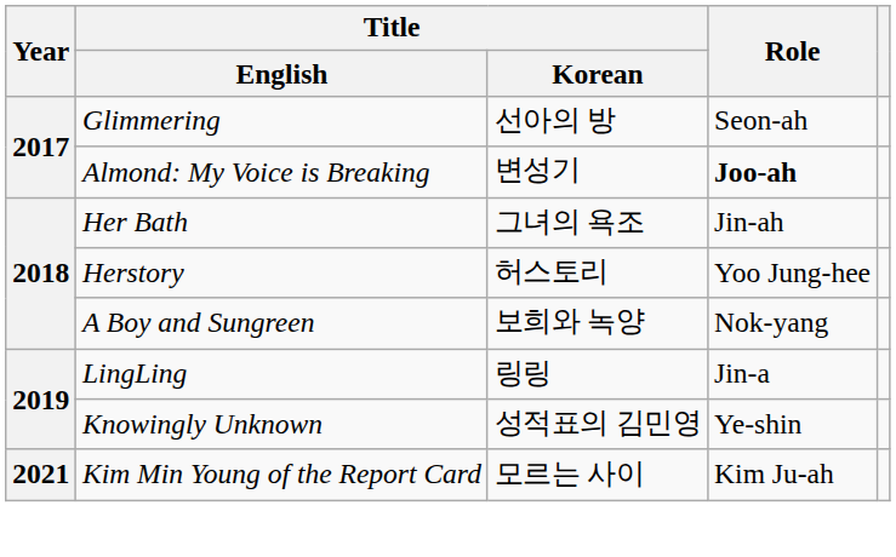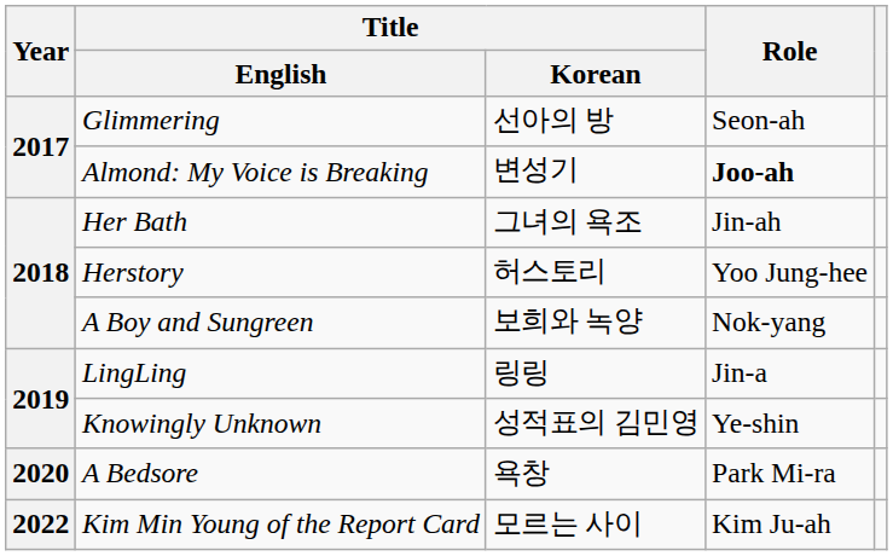 <table class="wikitable sortable plainrowheaders">
 <tr>
 <th scope="col" rowspan="2">Year</th>
 <th scope="col" colspan="2">Title</th>
 <th scope="col" rowspan="2">Role</th>
 <th scope="col" rowspan="2" class="unsortable"></th>
 </tr>
 <tr>
 <th scope="col">English</th>
 <th scope="col">Korean</th>
 </tr>
 <tr>
 <th scope="row" rowspan="2">2017</th>
 <td><em>Glimmering</em></td>
 <td>선아의 방</td>
 <td>Seon-ah</td>
 <td></td>
 </tr>
 <tr>
 <td><em>Almond: My Voice is Breaking</em></td>
 <td>변성기</td>
 <td><strong>Joo-ah</strong></td>
 <td></td>
 </tr>
 <tr>
 <th scope="row" rowspan="3">2018</th>
 <td><em>Her Bath</em></td>
 <td>그녀의 욕조</td>
 <td>Jin-ah</td>
 <td></td>
 </tr>
 <tr>
 <td><em>Herstory</em></td>
 <td>허스토리</td>
 <td>Yoo Jung-hee</td>
 <td></td>
 </tr>
 <tr>
 <td><em>A Boy and Sungreen</em></td>
 <td>보희와 녹양</td>
 <td>Nok-yang</td>
 <td></td>
 </tr>
 <tr>
 <th scope="row" rowspan="2">2019</th>
 <td><em>LingLing</em></td>
 <td>링링</td>
 <td>Jin-a</td>
 <td></td>
 </tr>
 <tr>
 <td><em>Knowingly Unknown</em></td>
 <td>성적표의 김민영</td>
 <td>Ye-shin</td>
 <td></td>
 </tr>
 <tr>
-<th scope="row">2021</th>
+<th scope="row">2020</th>
+<td><em>A Bedsore</em></td>
+<td>욕창</td>
+<td>Park Mi-ra</td>
+<td></td>
+</tr>
+<tr>
+<th scope="row">2022</th>
 <td><em>Kim Min Young of the Report Card</em></td>
 <td>모르는 사이</td>
 <td>Kim Ju-ah</td>
 <td></td>
 </tr>
 </table>
